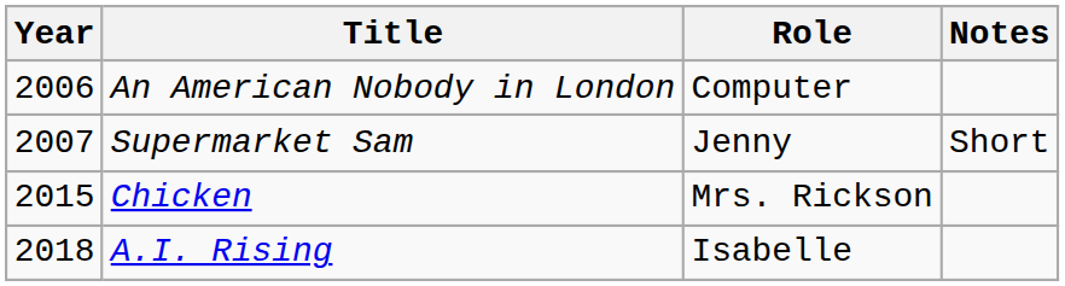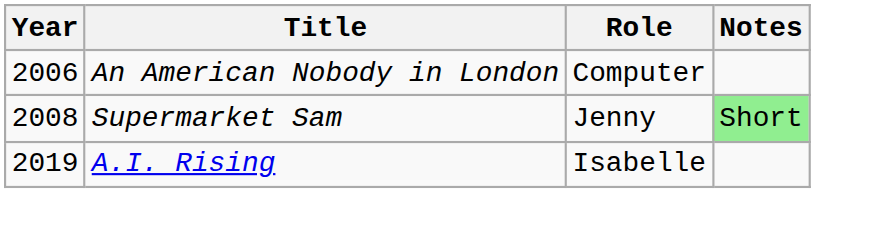 <table class="wikitable">
 <tr>
 <th>Year</th>
 <th>Title</th>
 <th>Role</th>
 <th>Notes</th>
 </tr>
 <tr>
 <td>2006</td>
 <td><em>An American Nobody in London</em></td>
 <td>Computer</td>
 <td></td>
 </tr>
 <tr>
-<td>2007</td>
+<td>2008</td>
 <td><em>Supermarket Sam</em></td>
 <td>Jenny</td>
-<td>Short</td>
+<td style="background: lightgreen;">Short</td>
 </tr>
 <tr>
-<td>2015</td>
-<td><em><a href='#'>Chicken</a></em></td>
-<td>Mrs. Rickson</td>
-<td></td>
-</tr>
-<tr>
-<td>2018</td>
+<td>2019</td>
 <td><em><a href='#'>A.I. Rising</a></em></td>
 <td>Isabelle</td>
 <td></td>
 </tr>
 </table>
